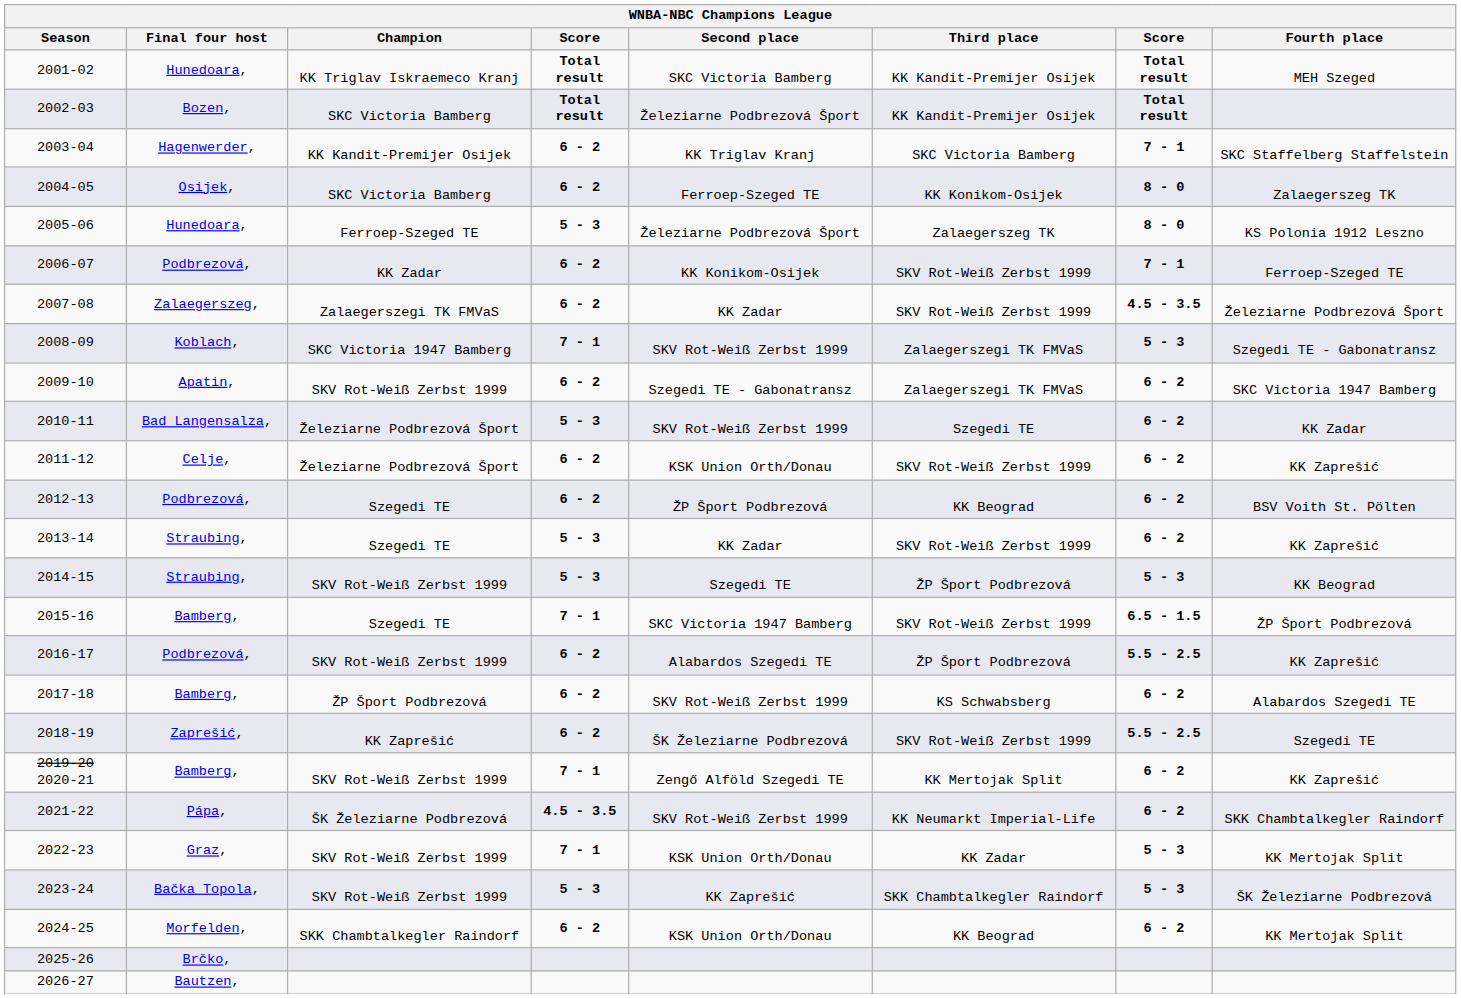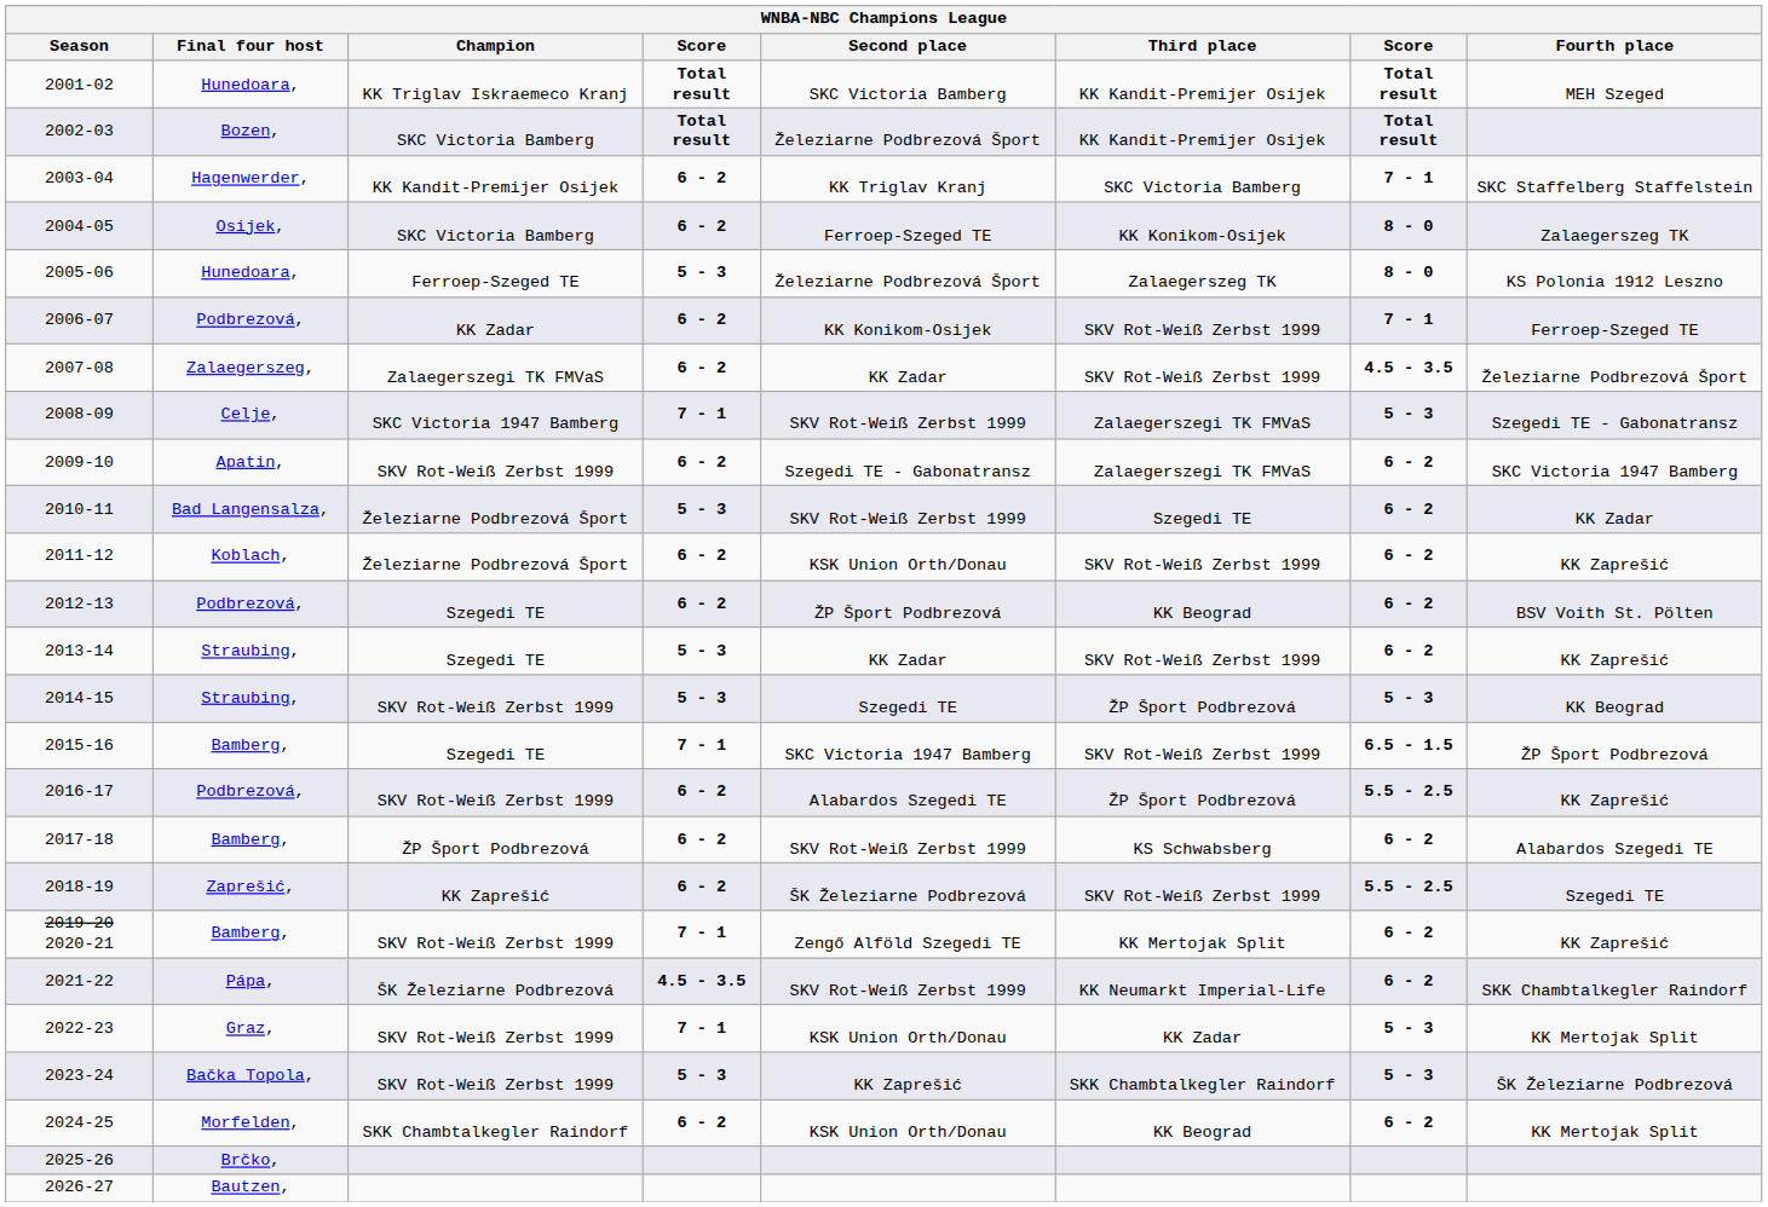 <table class=wikitable style="border:1px solid #AAAAAA;font-size:90%">
 <tr style= "background: #e2e2e2;">
 <th colspan=8 width=100%>WNBA-NBC Champions League</th>
 </tr>
 <tr style="background: #efefef;">
 <th width=5%>Season</th>
 <th width=5%>Final four host</th>
 <th width=10%>Champion</th>
 <th width=4%>Score</th>
 <th width=10%>Second place</th>
 <th width=10%>Third place</th>
 <th width=4%>Score</th>
 <th width=10%>Fourth place</th>
 </tr>
 <tr align=center>
 <td>2001-02</td>
 <td><a href='#'>Hunedoara</a>,<br></td>
 <td><br>KK Triglav Iskraemeco Kranj</td>
 <td><strong>Total result</strong></td>
 <td><br>SKC Victoria Bamberg</td>
 <td><br>KK Kandit-Premijer Osijek</td>
 <td><strong>Total result</strong></td>
 <td><br>MEH Szeged</td>
 </tr>
 <tr align=center bgcolor=#E8E8F0>
 <td>2002-03</td>
 <td><a href='#'>Bozen</a>,<br></td>
 <td><br>SKC Victoria Bamberg</td>
 <td><strong>Total result</strong></td>
 <td><br>Železiarne Podbrezová Šport</td>
 <td><br>KK Kandit-Premijer Osijek</td>
 <td><strong>Total result</strong></td>
 <td></td>
 </tr>
 <tr align=center>
 <td>2003-04</td>
 <td><a href='#'>Hagenwerder</a>,<br></td>
 <td><br>KK Kandit-Premijer Osijek</td>
 <td><strong>6 - 2</strong></td>
 <td><br>KK Triglav Kranj</td>
 <td><br>SKC Victoria Bamberg</td>
 <td><strong>7 - 1</strong></td>
 <td><br>SKC Staffelberg Staffelstein</td>
 </tr>
 <tr align=center bgcolor=#E8E8F0>
 <td>2004-05</td>
 <td><a href='#'>Osijek</a>,<br></td>
 <td><br>SKC Victoria Bamberg</td>
 <td><strong>6 - 2</strong></td>
 <td><br>Ferroep-Szeged TE</td>
 <td><br>KK Konikom-Osijek</td>
 <td><strong>8 - 0</strong></td>
 <td><br>Zalaegerszeg TK</td>
 </tr>
 <tr align=center>
 <td>2005-06</td>
 <td><a href='#'>Hunedoara</a>,<br></td>
 <td><br>Ferroep-Szeged TE</td>
 <td><strong>5 - 3</strong></td>
 <td><br>Železiarne Podbrezová Šport</td>
 <td><br>Zalaegerszeg TK</td>
 <td><strong>8 - 0</strong></td>
 <td><br>KS Polonia 1912 Leszno</td>
 </tr>
 <tr align=center bgcolor=#E8E8F0>
 <td>2006-07</td>
 <td><a href='#'>Podbrezová</a>,<br></td>
 <td><br>KK Zadar</td>
 <td><strong>6 - 2</strong></td>
 <td><br>KK Konikom-Osijek</td>
 <td><br>SKV Rot-Weiß Zerbst 1999</td>
 <td><strong>7 - 1</strong></td>
 <td><br>Ferroep-Szeged TE</td>
 </tr>
 <tr align=center>
 <td>2007-08</td>
 <td><a href='#'>Zalaegerszeg</a>,<br></td>
 <td><br>Zalaegerszegi TK FMVaS</td>
 <td><strong>6 - 2</strong></td>
 <td><br>KK Zadar</td>
 <td><br>SKV Rot-Weiß Zerbst 1999</td>
 <td><strong>4.5 - 3.5</strong></td>
 <td><br>Železiarne Podbrezová Šport</td>
 </tr>
 <tr align=center bgcolor=#E8E8F0>
 <td>2008-09</td>
-<td><a href='#'>Koblach</a>,<br></td>
+<td><a href='#'>Celje</a>,<br></td>
 <td><br>SKC Victoria 1947 Bamberg</td>
 <td><strong>7 - 1</strong></td>
 <td><br>SKV Rot-Weiß Zerbst 1999</td>
 <td><br>Zalaegerszegi TK FMVaS</td>
 <td><strong>5 - 3</strong></td>
 <td><br>Szegedi TE - Gabonatransz</td>
 </tr>
 <tr align=center>
 <td>2009-10</td>
 <td><a href='#'>Apatin</a>,<br></td>
 <td><br>SKV Rot-Weiß Zerbst 1999</td>
 <td><strong>6 - 2</strong></td>
 <td><br>Szegedi TE - Gabonatransz</td>
 <td><br>Zalaegerszegi TK FMVaS</td>
 <td><strong>6 - 2</strong></td>
 <td><br>SKC Victoria 1947 Bamberg</td>
 </tr>
 <tr align=center bgcolor=#E8E8F0>
 <td>2010-11</td>
 <td><a href='#'>Bad Langensalza</a>,<br></td>
 <td><br>Železiarne Podbrezová Šport</td>
 <td><strong>5 - 3</strong></td>
 <td><br>SKV Rot-Weiß Zerbst 1999</td>
 <td><br>Szegedi TE</td>
 <td><strong>6 - 2</strong></td>
 <td><br>KK Zadar</td>
 </tr>
 <tr align=center>
 <td>2011-12</td>
-<td><a href='#'>Celje</a>,<br></td>
+<td><a href='#'>Koblach</a>,<br></td>
 <td><br>Železiarne Podbrezová Šport</td>
 <td><strong>6 - 2</strong></td>
 <td><br>KSK Union Orth/Donau</td>
 <td><br>SKV Rot-Weiß Zerbst 1999</td>
 <td><strong>6 - 2</strong></td>
 <td><br>KK Zaprešić</td>
 </tr>
 <tr align=center bgcolor=#E8E8F0>
 <td>2012-13</td>
 <td><a href='#'>Podbrezová</a>,<br></td>
 <td><br>Szegedi TE</td>
 <td><strong>6 - 2</strong></td>
 <td><br>ŽP Šport Podbrezová</td>
 <td><br>KK Beograd</td>
 <td><strong>6 - 2</strong></td>
 <td><br>BSV Voith St. Pölten</td>
 </tr>
 <tr align=center>
 <td>2013-14</td>
 <td><a href='#'>Straubing</a>,<br></td>
 <td><br>Szegedi TE</td>
 <td><strong>5 - 3</strong></td>
 <td><br>KK Zadar</td>
 <td><br>SKV Rot-Weiß Zerbst 1999</td>
 <td><strong>6 - 2</strong></td>
 <td><br>KK Zaprešić</td>
 </tr>
 <tr align=center bgcolor=#E8E8F0>
 <td>2014-15</td>
 <td><a href='#'>Straubing</a>,<br></td>
 <td><br>SKV Rot-Weiß Zerbst 1999</td>
 <td><strong>5 - 3</strong></td>
 <td><br>Szegedi TE</td>
 <td><br>ŽP Šport Podbrezová</td>
 <td><strong>5 - 3</strong></td>
 <td><br>KK Beograd</td>
 </tr>
 <tr align=center>
 <td>2015-16</td>
 <td><a href='#'>Bamberg</a>,<br></td>
 <td><br>Szegedi TE</td>
 <td><strong>7 - 1</strong></td>
 <td><br>SKC Victoria 1947 Bamberg</td>
 <td><br>SKV Rot-Weiß Zerbst 1999</td>
 <td><strong>6.5 - 1.5</strong></td>
 <td><br>ŽP Šport Podbrezová</td>
 </tr>
 <tr align=center bgcolor=#E8E8F0>
 <td>2016-17</td>
 <td><a href='#'>Podbrezová</a>,<br></td>
 <td><br>SKV Rot-Weiß Zerbst 1999</td>
 <td><strong>6 - 2</strong></td>
 <td><br>Alabardos Szegedi TE</td>
 <td><br>ŽP Šport Podbrezová</td>
 <td><strong>5.5 - 2.5</strong></td>
 <td><br>KK Zaprešić</td>
 </tr>
 <tr align=center>
 <td>2017-18</td>
 <td><a href='#'>Bamberg</a>,<br></td>
 <td><br>ŽP Šport Podbrezová</td>
 <td><strong>6 - 2</strong></td>
 <td><br>SKV Rot-Weiß Zerbst 1999</td>
 <td><br>KS Schwabsberg</td>
 <td><strong>6 - 2</strong></td>
 <td><br>Alabardos Szegedi TE</td>
 </tr>
 <tr align=center bgcolor=#E8E8F0>
 <td>2018-19</td>
 <td><a href='#'>Zaprešić</a>,<br></td>
 <td><br>KK Zaprešić</td>
 <td><strong>6 - 2</strong></td>
 <td><br>ŠK Železiarne Podbrezová</td>
 <td><br>SKV Rot-Weiß Zerbst 1999</td>
 <td><strong>5.5 - 2.5</strong></td>
 <td><br>Szegedi TE</td>
 </tr>
 <tr align=center>
 <td><del>2019-20</del><br>2020-21</td>
 <td><a href='#'>Bamberg</a>,<br></td>
 <td><br>SKV Rot-Weiß Zerbst 1999</td>
 <td><strong>7 - 1</strong></td>
 <td><br>Zengő Alföld Szegedi TE</td>
 <td><br>KK Mertojak Split</td>
 <td><strong>6 - 2</strong></td>
 <td><br>KK Zaprešić</td>
 </tr>
 <tr align=center bgcolor=#E8E8F0>
 <td>2021-22</td>
 <td><a href='#'>Pápa</a>,<br></td>
 <td><br>ŠK Železiarne Podbrezová</td>
 <td><strong>4.5 - 3.5</strong></td>
 <td><br>SKV Rot-Weiß Zerbst 1999</td>
 <td><br>KK Neumarkt Imperial-Life</td>
 <td><strong>6 - 2</strong></td>
 <td><br>SKK Chambtalkegler Raindorf</td>
 </tr>
 <tr align=center>
 <td>2022-23</td>
 <td><a href='#'>Graz</a>,<br></td>
 <td><br>SKV Rot-Weiß Zerbst 1999</td>
 <td><strong>7 - 1</strong></td>
 <td><br>KSK Union Orth/Donau</td>
 <td><br>KK Zadar</td>
 <td><strong>5 - 3</strong></td>
 <td><br>KK Mertojak Split</td>
 </tr>
 <tr align=center bgcolor=#E8E8F0>
 <td>2023-24</td>
 <td><a href='#'>Bačka Topola</a>,<br></td>
 <td><br>SKV Rot-Weiß Zerbst 1999</td>
 <td><strong>5 - 3</strong></td>
 <td><br>KK Zaprešić</td>
 <td><br>SKK Chambtalkegler Raindorf</td>
 <td><strong>5 - 3</strong></td>
 <td><br>ŠK Železiarne Podbrezová</td>
 </tr>
 <tr align=center>
 <td>2024-25</td>
 <td><a href='#'>Morfelden</a>,<br></td>
 <td><br>SKK Chambtalkegler Raindorf</td>
 <td><strong>6 - 2</strong></td>
 <td><br>KSK Union Orth/Donau</td>
 <td><br>KK Beograd</td>
 <td><strong>6 - 2</strong></td>
 <td><br>KK Mertojak Split</td>
 </tr>
 <tr align=center bgcolor=#E8E8F0>
 <td>2025-26</td>
 <td><a href='#'>Brčko</a>,<br></td>
 <td><br></td>
 <td></td>
 <td><br></td>
 <td><br></td>
 <td></td>
 <td><br></td>
 </tr>
 <tr align=center>
 <td>2026-27</td>
 <td><a href='#'>Bautzen</a>,<br></td>
 <td><br></td>
 <td></td>
 <td><br></td>
 <td><br></td>
 <td></td>
 <td><br></td>
 </tr>
 </table>
